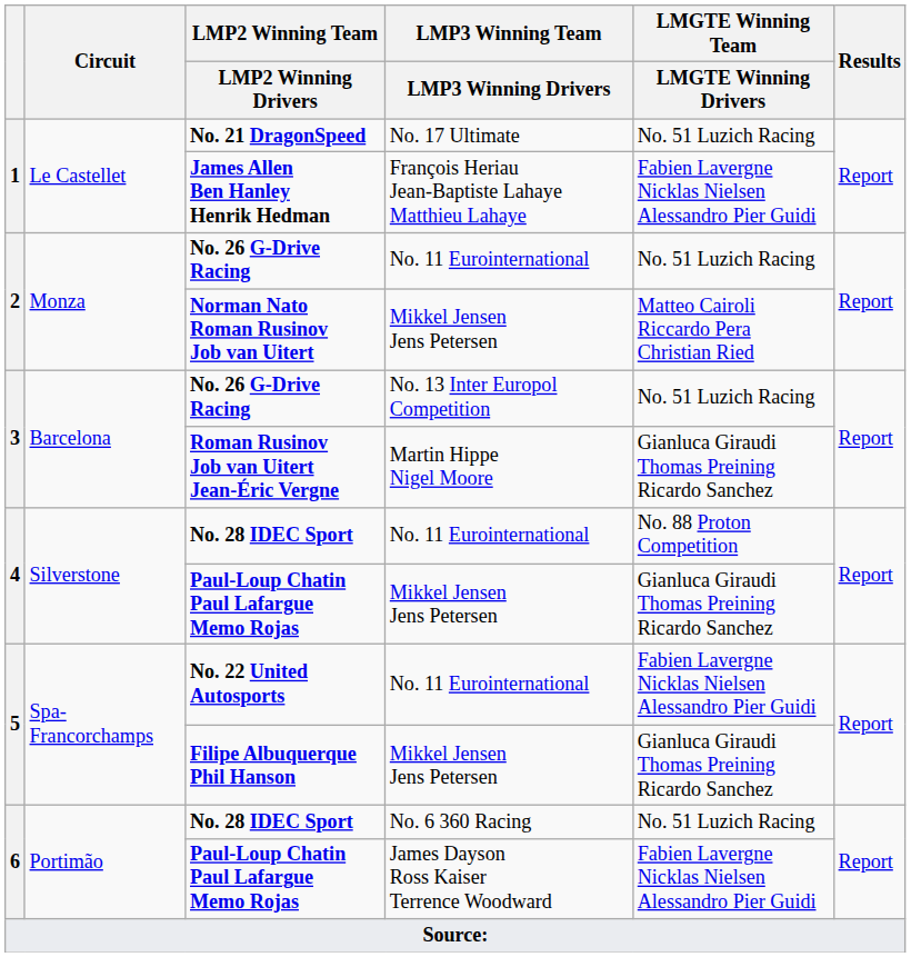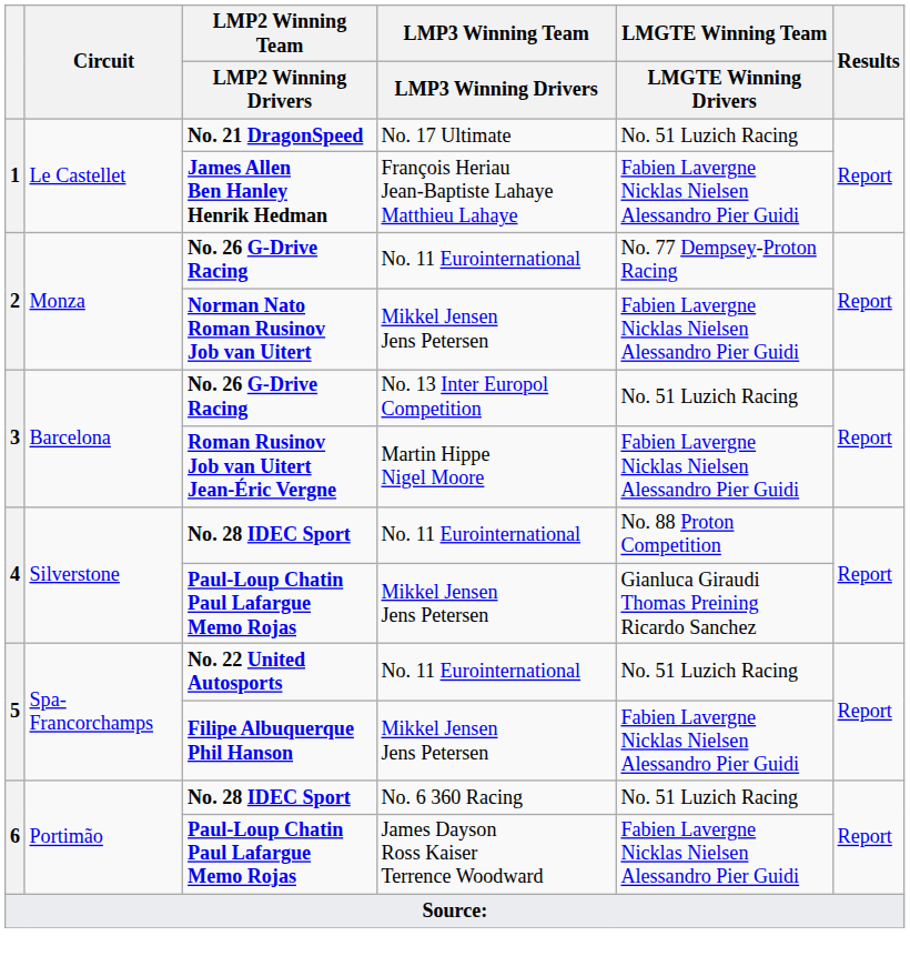 <table class="wikitable" style="font-size: 85%;">
 <tr>
 <th rowspan=2></th>
 <th rowspan=2>Circuit</th>
 <th>LMP2 Winning Team</th>
 <th>LMP3 Winning Team</th>
 <th>LMGTE Winning Team</th>
 <th rowspan=2>Results</th>
 </tr>
 <tr>
 <th>LMP2 Winning Drivers</th>
 <th>LMP3 Winning Drivers</th>
 <th>LMGTE Winning Drivers</th>
 </tr>
 <tr>
 <th rowspan=2>1</th>
 <td rowspan=2> <a href='#'>Le Castellet</a></td>
 <td><strong> No. 21 <a href='#'>DragonSpeed</a></strong></td>
 <td> No. 17 Ultimate</td>
 <td> No. 51 Luzich Racing</td>
 <td rowspan=2><a href='#'>Report</a></td>
 </tr>
 <tr>
 <td><strong> <a href='#'>James Allen</a><br> <a href='#'>Ben Hanley</a><br> Henrik Hedman</strong></td>
 <td> François Heriau<br> Jean-Baptiste Lahaye<br> <a href='#'>Matthieu Lahaye</a></td>
 <td> <a href='#'>Fabien Lavergne</a><br> <a href='#'>Nicklas Nielsen</a><br> <a href='#'>Alessandro Pier Guidi</a></td>
 </tr>
 <tr>
 <th rowspan=2>2</th>
 <td rowspan=2> <a href='#'>Monza</a></td>
 <td><strong> No. 26 <a href='#'>G-Drive Racing</a></strong></td>
 <td> No. 11 <a href='#'>Eurointernational</a></td>
-<td> No. 51 Luzich Racing</td>
+<td> No. 77 <a href='#'>Dempsey</a>-<a href='#'>Proton Racing</a></td>
 <td rowspan=2><a href='#'>Report</a></td>
 </tr>
 <tr>
 <td><strong> <a href='#'>Norman Nato</a><br> <a href='#'>Roman Rusinov</a><br> <a href='#'>Job van Uitert</a></strong></td>
 <td> <a href='#'>Mikkel Jensen</a><br> Jens Petersen</td>
-<td> <a href='#'>Matteo Cairoli</a><br> <a href='#'>Riccardo Pera</a><br> <a href='#'>Christian Ried</a></td>
+<td> <a href='#'>Fabien Lavergne</a><br> <a href='#'>Nicklas Nielsen</a><br> <a href='#'>Alessandro Pier Guidi</a></td>
 </tr>
 <tr>
 <th rowspan=2>3</th>
 <td rowspan=2> <a href='#'>Barcelona</a></td>
 <td><strong> No. 26 <a href='#'>G-Drive Racing</a></strong></td>
 <td> No. 13 <a href='#'>Inter Europol Competition</a></td>
 <td> No. 51 Luzich Racing</td>
 <td rowspan=2><a href='#'>Report</a></td>
 </tr>
 <tr>
 <td><strong> <a href='#'>Roman Rusinov</a><br> <a href='#'>Job van Uitert</a><br> <a href='#'>Jean-Éric Vergne</a></strong></td>
 <td> Martin Hippe<br> <a href='#'>Nigel Moore</a></td>
-<td> Gianluca Giraudi<br> <a href='#'>Thomas Preining</a><br> Ricardo Sanchez</td>
+<td> <a href='#'>Fabien Lavergne</a><br> <a href='#'>Nicklas Nielsen</a><br> <a href='#'>Alessandro Pier Guidi</a></td>
 </tr>
 <tr>
 <th rowspan=2>4</th>
 <td rowspan=2> <a href='#'>Silverstone</a></td>
 <td><strong> No. 28 <a href='#'>IDEC Sport</a></strong></td>
 <td> No. 11 <a href='#'>Eurointernational</a></td>
 <td> No. 88 <a href='#'>Proton Competition</a></td>
 <td rowspan=2><a href='#'>Report</a></td>
 </tr>
 <tr>
 <td><strong> <a href='#'>Paul-Loup Chatin</a><br> <a href='#'>Paul Lafargue</a><br> <a href='#'>Memo Rojas</a></strong></td>
 <td> <a href='#'>Mikkel Jensen</a><br> Jens Petersen</td>
 <td> Gianluca Giraudi<br> <a href='#'>Thomas Preining</a><br> Ricardo Sanchez</td>
 </tr>
 <tr>
 <th rowspan=2>5</th>
 <td rowspan=2> <a href='#'>Spa-Francorchamps</a></td>
 <td> <strong>No. 22 <a href='#'>United Autosports</a></strong></td>
 <td> No. 11 <a href='#'>Eurointernational</a></td>
-<td> <a href='#'>Fabien Lavergne</a><br> <a href='#'>Nicklas Nielsen</a><br> <a href='#'>Alessandro Pier Guidi</a></td>
+<td> No. 51 Luzich Racing</td>
 <td rowspan=2><a href='#'>Report</a></td>
 </tr>
 <tr>
 <td><strong> <a href='#'>Filipe Albuquerque</a><br> <a href='#'>Phil Hanson</a></strong></td>
 <td> <a href='#'>Mikkel Jensen</a><br> Jens Petersen</td>
-<td> Gianluca Giraudi<br> <a href='#'>Thomas Preining</a><br> Ricardo Sanchez</td>
+<td> <a href='#'>Fabien Lavergne</a><br> <a href='#'>Nicklas Nielsen</a><br> <a href='#'>Alessandro Pier Guidi</a></td>
 </tr>
 <tr>
 <th rowspan=2>6</th>
 <td rowspan=2> <a href='#'>Portimão</a></td>
 <td><strong> No. 28 <a href='#'>IDEC Sport</a></strong></td>
 <td> No. 6 360 Racing</td>
 <td> No. 51 Luzich Racing</td>
 <td rowspan=2><a href='#'>Report</a></td>
 </tr>
 <tr>
 <td><strong> <a href='#'>Paul-Loup Chatin</a><br> <a href='#'>Paul Lafargue</a><br> <a href='#'>Memo Rojas</a></strong></td>
 <td> James Dayson<br> Ross Kaiser<br> Terrence Woodward</td>
 <td> <a href='#'>Fabien Lavergne</a><br> <a href='#'>Nicklas Nielsen</a><br> <a href='#'>Alessandro Pier Guidi</a></td>
 </tr>
 <tr class="sortbottom">
 <td colspan="6" style="background-color:#EAECF0;text-align:center"><strong>Source:</strong></td>
 </tr>
 </table>
